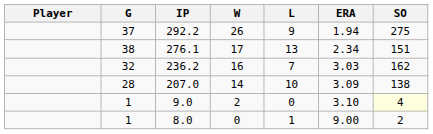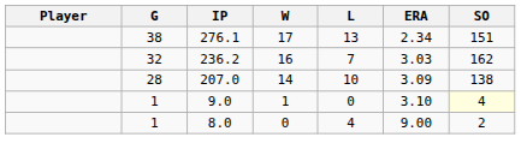 <table class="wikitable sortable">
 <tr>
 <th bgcolor="#DDDDFF" width="16%">Player</th>
 <th bgcolor="#DDDDFF" width="9%">G</th>
 <th bgcolor="#DDDDFF" width="9%">IP</th>
 <th bgcolor="#DDDDFF" width="9%">W</th>
 <th bgcolor="#DDDDFF" width="9%">L</th>
 <th bgcolor="#DDDDFF" width="9%">ERA</th>
 <th bgcolor="#DDDDFF" width="9%">SO</th>
-</tr>
-<tr align="center">
-<td></td>
-<td>37</td>
-<td>292.2</td>
-<td>26</td>
-<td>9</td>
-<td>1.94</td>
-<td>275</td>
 </tr>
 <tr align="center">
 <td></td>
 <td>38</td>
 <td>276.1</td>
 <td>17</td>
 <td>13</td>
 <td>2.34</td>
 <td>151</td>
 </tr>
 <tr align="center">
 <td></td>
 <td>32</td>
 <td>236.2</td>
 <td>16</td>
 <td>7</td>
 <td>3.03</td>
 <td>162</td>
 </tr>
 <tr align="center">
 <td></td>
 <td>28</td>
 <td>207.0</td>
 <td>14</td>
 <td>10</td>
 <td>3.09</td>
 <td>138</td>
 </tr>
 <tr align="center">
 <td></td>
 <td>1</td>
 <td>9.0</td>
-<td>2</td>
+<td>1</td>
 <td>0</td>
 <td>3.10</td>
 <td style="background: lightyellow;">4</td>
 </tr>
 <tr align="center">
 <td></td>
 <td>1</td>
 <td>8.0</td>
 <td>0</td>
-<td>1</td>
+<td>4</td>
 <td>9.00</td>
 <td>2</td>
 </tr>
 </table>
